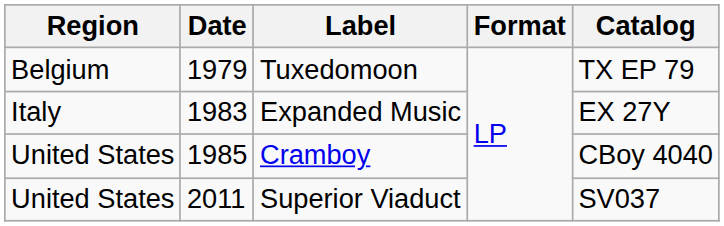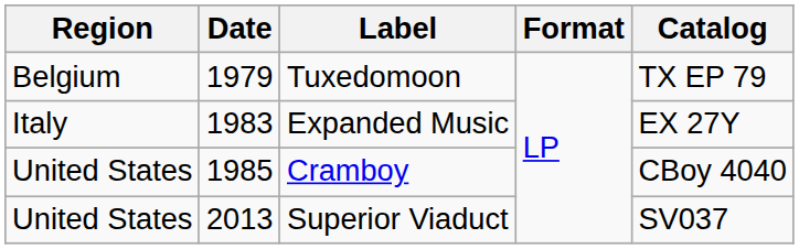 <table class="wikitable">
 <tr>
 <th>Region</th>
 <th>Date</th>
 <th>Label</th>
 <th>Format</th>
 <th>Catalog</th>
 </tr>
 <tr>
 <td>Belgium</td>
 <td>1979</td>
 <td>Tuxedomoon</td>
 <td rowspan="4"><a href='#'>LP</a></td>
 <td>TX EP 79</td>
 </tr>
 <tr>
 <td>Italy</td>
 <td>1983</td>
 <td>Expanded Music</td>
 <td>EX 27Y</td>
 </tr>
 <tr>
 <td>United States</td>
 <td>1985</td>
 <td><a href='#'>Cramboy</a></td>
 <td>CBoy 4040</td>
 </tr>
 <tr>
 <td>United States</td>
-<td>2011</td>
+<td>2013</td>
 <td>Superior Viaduct</td>
 <td>SV037</td>
 </tr>
 </table>
